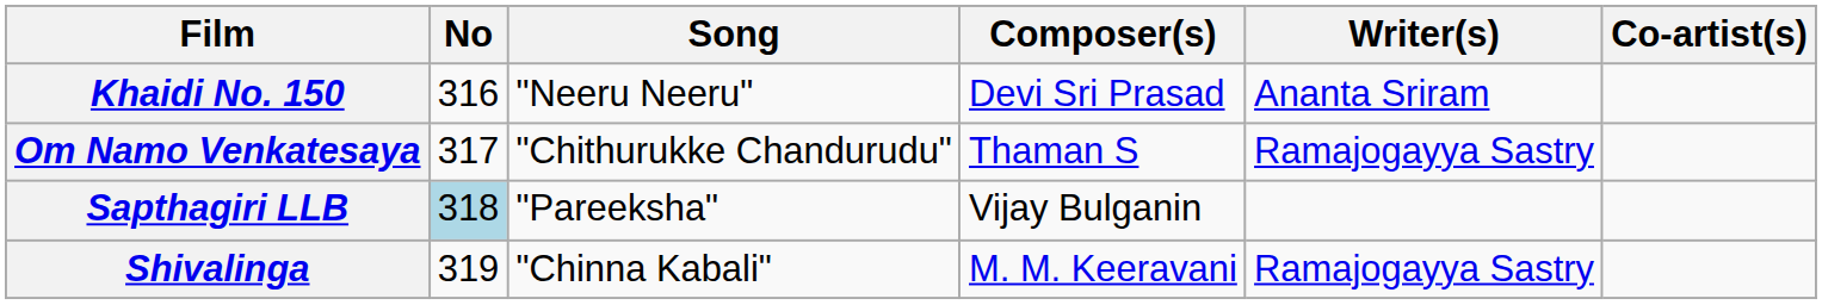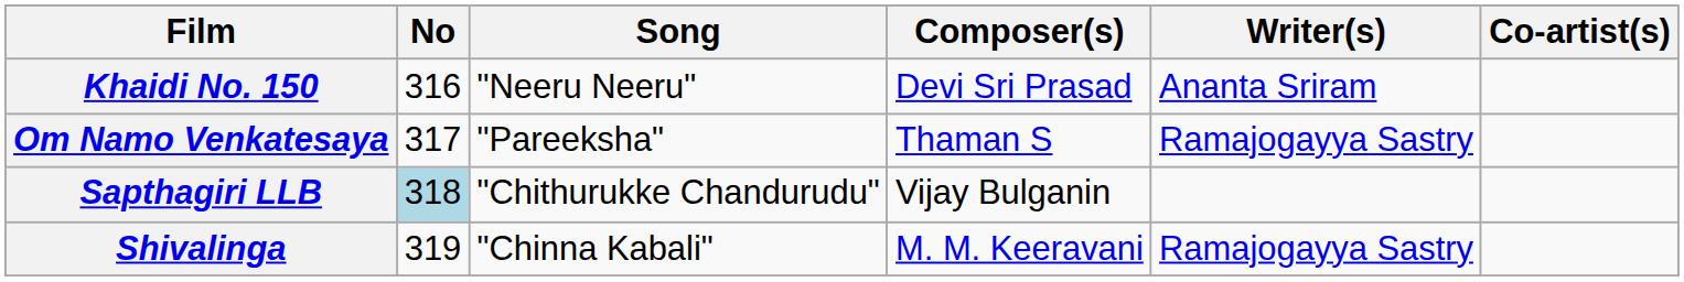 <table class="wikitable">
 <tr>
 <th>Film</th>
 <th>No</th>
 <th>Song</th>
 <th>Composer(s)</th>
 <th>Writer(s)</th>
 <th>Co-artist(s)</th>
 </tr>
 <tr>
 <th><em><a href='#'>Khaidi No. 150</a></em></th>
 <td>316</td>
 <td>"Neeru Neeru"</td>
 <td><a href='#'>Devi Sri Prasad</a></td>
 <td><a href='#'>Ananta Sriram</a></td>
 <td></td>
 </tr>
 <tr>
 <th><em><a href='#'>Om Namo Venkatesaya</a></em></th>
 <td>317</td>
-<td>"Chithurukke Chandurudu"</td>
+<td>"Pareeksha"</td>
 <td><a href='#'>Thaman S</a></td>
 <td><a href='#'>Ramajogayya Sastry</a></td>
 <td></td>
 </tr>
 <tr>
 <th><em><a href='#'>Sapthagiri LLB</a></em></th>
 <td style="background: lightblue;">318</td>
-<td>"Pareeksha"</td>
+<td>"Chithurukke Chandurudu"</td>
 <td>Vijay Bulganin</td>
 <td></td>
 <td></td>
 </tr>
 <tr>
 <th><em><a href='#'>Shivalinga</a></em></th>
 <td>319</td>
 <td>"Chinna Kabali"</td>
 <td><a href='#'>M. M. Keeravani</a></td>
 <td><a href='#'>Ramajogayya Sastry</a></td>
 <td></td>
 </tr>
 </table>
